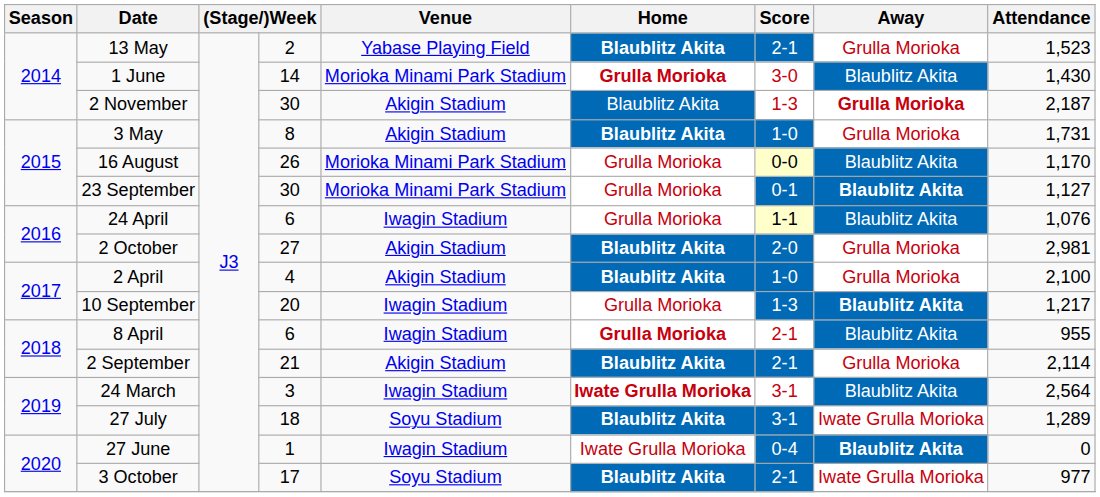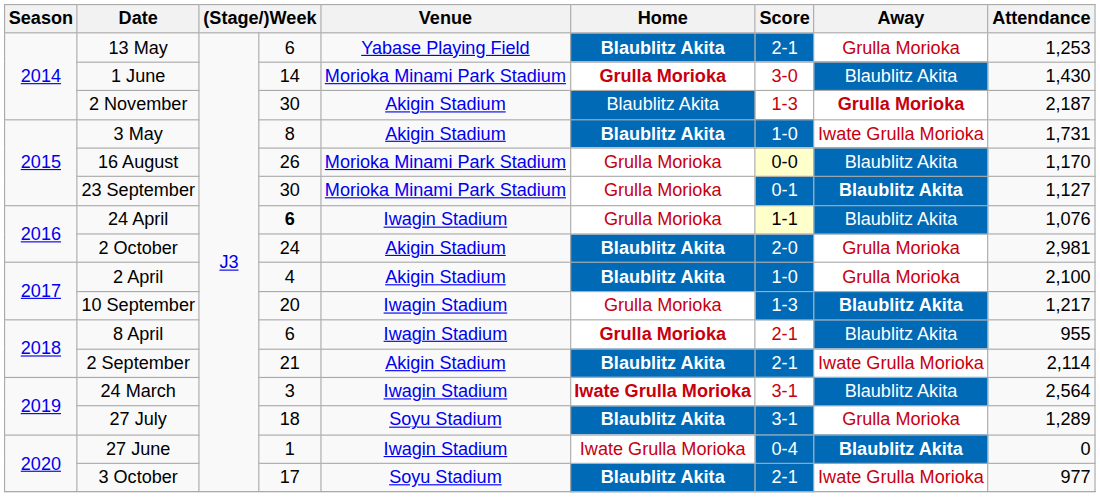 <table class="wikitable" style="border-collapse:collapse; text-align:center; font-size:100%;">
 <tr>
 <th>Season</th>
 <th>Date</th>
 <th colspan="2">(Stage/)Week</th>
 <th>Venue</th>
 <th>Home</th>
 <th>Score</th>
 <th>Away</th>
 <th>Attendance</th>
 </tr>
 <tr>
 <td rowspan="3"><a href='#'>2014</a></td>
 <td>13 May</td>
 <td rowspan="16"><a href='#'>J3</a></td>
-<td>2</td>
+<td>6</td>
 <td><a href='#'>Yabase Playing Field</a></td>
 <td style="color:white; background:#006AB6;"><strong>Blaublitz Akita</strong></td>
 <td style="color:white; background:#006AB6;">2-1</td>
 <td style="color:#C7000E; background:#FFF;">Grulla Morioka</td>
-<td align=right>1,523</td>
+<td align=right>1,253</td>
 </tr>
 <tr>
 <td>1 June</td>
 <td>14</td>
 <td><a href='#'>Morioka Minami Park Stadium</a></td>
 <td style="color:#C7000E; background:#FFF;"><strong>Grulla Morioka</strong></td>
 <td style="color:#C7000E; background:#FFF;">3-0</td>
 <td style="color:white; background:#006AB6;">Blaublitz Akita</td>
 <td align=right>1,430</td>
 </tr>
 <tr>
 <td>2 November</td>
 <td>30</td>
 <td><a href='#'>Akigin Stadium</a></td>
 <td style="color:white; background:#006AB6;">Blaublitz Akita</td>
 <td style="color:#C7000E; background:#FFF;">1-3</td>
 <td style="color:#C7000E; background:#FFF;"><strong>Grulla Morioka</strong></td>
 <td align=right>2,187</td>
 </tr>
 <tr>
 <td rowspan="3"><a href='#'>2015</a></td>
 <td>3 May</td>
 <td>8</td>
 <td><a href='#'>Akigin Stadium</a></td>
 <td style="color:white; background:#006AB6;"><strong>Blaublitz Akita</strong></td>
 <td style="color:white; background:#006AB6;">1-0</td>
-<td style="color:#C7000E; background:#FFF;">Grulla Morioka</td>
+<td style="color:#C7000E; background:#FFF;">Iwate Grulla Morioka</td>
 <td align=right>1,731</td>
 </tr>
 <tr>
 <td>16 August</td>
 <td>26</td>
 <td><a href='#'>Morioka Minami Park Stadium</a></td>
 <td style="color:#C7000E; background:#FFF;">Grulla Morioka</td>
 <td style="color:black; background:#FFFFCC;">0-0</td>
 <td style="color:white; background:#006AB6;">Blaublitz Akita</td>
 <td align=right>1,170</td>
 </tr>
 <tr>
 <td>23 September</td>
 <td>30</td>
 <td><a href='#'>Morioka Minami Park Stadium</a></td>
 <td style="color:#C7000E; background:#FFF;">Grulla Morioka</td>
 <td style="color:white; background:#006AB6;">0-1</td>
 <td style="color:white; background:#006AB6;"><strong>Blaublitz Akita</strong></td>
 <td align=right>1,127</td>
 </tr>
 <tr>
 <td rowspan="2"><a href='#'>2016</a></td>
 <td>24 April</td>
-<td>6</td>
+<td><strong>6</strong></td>
 <td><a href='#'>Iwagin Stadium</a></td>
 <td style="color:#C7000E; background:#FFF;">Grulla Morioka</td>
 <td style="color:black; background:#FFFFCC;">1-1</td>
 <td style="color:white; background:#006AB6;">Blaublitz Akita</td>
 <td align=right>1,076</td>
 </tr>
 <tr>
 <td>2 October</td>
-<td>27</td>
+<td>24</td>
 <td><a href='#'>Akigin Stadium</a></td>
 <td style="color:white; background:#006AB6;"><strong>Blaublitz Akita</strong></td>
 <td style="color:white; background:#006AB6;">2-0</td>
 <td style="color:#C7000E; background:#FFF;">Grulla Morioka</td>
 <td align=right>2,981</td>
 </tr>
 <tr>
 <td rowspan="2"><a href='#'>2017</a></td>
 <td>2 April</td>
 <td>4</td>
 <td><a href='#'>Akigin Stadium</a></td>
 <td style="color:white; background:#006AB6;"><strong>Blaublitz Akita</strong></td>
 <td style="color:white; background:#006AB6;">1-0</td>
 <td style="color:#C7000E; background:#FFF;">Grulla Morioka</td>
 <td align=right>2,100</td>
 </tr>
 <tr>
 <td>10 September</td>
 <td>20</td>
 <td><a href='#'>Iwagin Stadium</a></td>
 <td style="color:#C7000E; background:#FFF;">Grulla Morioka</td>
 <td style="color:white; background:#006AB6;">1-3</td>
 <td style="color:white; background:#006AB6;"><strong>Blaublitz Akita</strong></td>
 <td align=right>1,217</td>
 </tr>
 <tr>
 <td rowspan="2"><a href='#'>2018</a></td>
 <td>8 April</td>
 <td>6</td>
 <td><a href='#'>Iwagin Stadium</a></td>
 <td style="color:#C7000E; background:#FFF;"><strong>Grulla Morioka</strong></td>
 <td style="color:#C7000E; background:#FFF;">2-1</td>
 <td style="color:white; background:#006AB6;">Blaublitz Akita</td>
 <td align=right>955</td>
 </tr>
 <tr>
 <td>2 September</td>
 <td>21</td>
 <td><a href='#'>Akigin Stadium</a></td>
 <td style="color:white; background:#006AB6;"><strong>Blaublitz Akita</strong></td>
 <td style="color:white; background:#006AB6;">2-1</td>
-<td style="color:#C7000E; background:#FFF;">Grulla Morioka</td>
+<td style="color:#C7000E; background:#FFF;">Iwate Grulla Morioka</td>
 <td align=right>2,114</td>
 </tr>
 <tr>
 <td rowspan="2"><a href='#'>2019</a></td>
 <td>24 March</td>
 <td>3</td>
 <td><a href='#'>Iwagin Stadium</a></td>
 <td style="color:#C7000E; background:#FFF;"><strong>Iwate Grulla Morioka</strong></td>
 <td style="color:#C7000E; background:#FFF;">3-1</td>
 <td style="color:white; background:#006AB6;">Blaublitz Akita</td>
 <td align=right>2,564</td>
 </tr>
 <tr>
 <td>27 July</td>
 <td>18</td>
 <td><a href='#'>Soyu Stadium</a></td>
 <td style="color:white; background:#006AB6;"><strong>Blaublitz Akita</strong></td>
 <td style="color:white; background:#006AB6;">3-1</td>
-<td style="color:#C7000E; background:#FFF;">Iwate Grulla Morioka</td>
+<td style="color:#C7000E; background:#FFF;">Grulla Morioka</td>
 <td align=right>1,289</td>
 </tr>
 <tr>
 <td rowspan="2"><a href='#'>2020</a></td>
 <td>27 June</td>
 <td>1</td>
 <td><a href='#'>Iwagin Stadium</a></td>
 <td style="color:#C7000E; background:#FFF;">Iwate Grulla Morioka</td>
 <td style="color:white; background:#006AB6;">0-4</td>
 <td style="color:white; background:#006AB6;"><strong> Blaublitz Akita</strong></td>
 <td align=right>0</td>
 </tr>
 <tr>
 <td>3 October</td>
 <td>17</td>
 <td><a href='#'>Soyu Stadium</a></td>
 <td style="color:white; background:#006AB6;"><strong>Blaublitz Akita</strong></td>
 <td style="color:white; background:#006AB6;">2-1</td>
 <td style="color:#C7000E; background:#FFF;">Iwate Grulla Morioka</td>
 <td align=right>977</td>
 </tr>
 <tr>
 </tr>
 </table>
